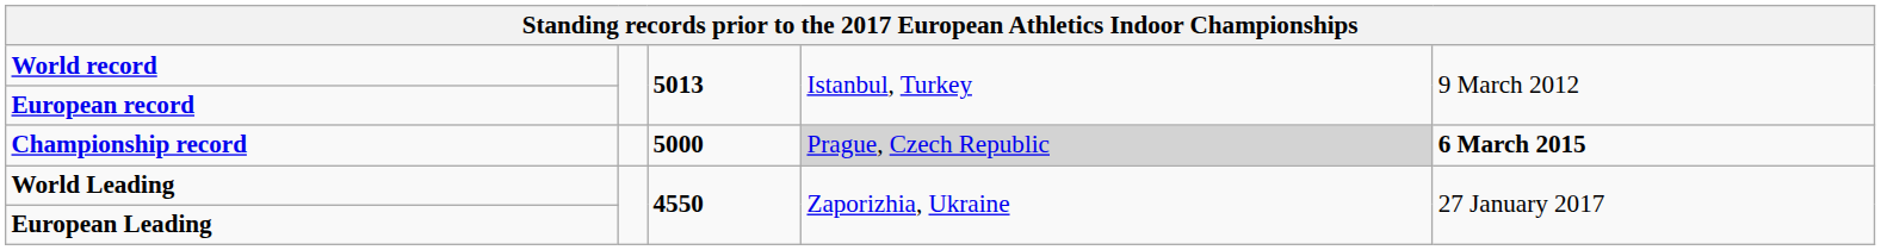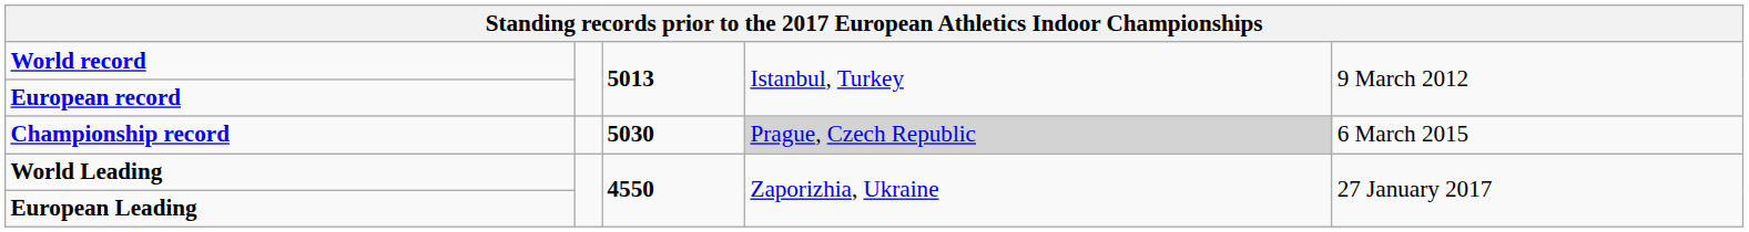 <table class="wikitable" width=75%>
 <tr>
 <th colspan="5">Standing records prior to the 2017 European Athletics Indoor Championships</th>
 </tr>
 <tr>
 <td><strong><a href='#'>World record</a></strong></td>
 <td rowspan=2></td>
 <td rowspan=2><strong>5013</strong></td>
 <td rowspan=2><a href='#'>Istanbul</a>, <a href='#'>Turkey</a></td>
 <td rowspan=2>9 March 2012</td>
 </tr>
 <tr>
 <td><strong><a href='#'>European record</a></strong></td>
 </tr>
 <tr>
 <td><strong><a href='#'>Championship record</a></strong></td>
 <td></td>
-<td><strong>5000</strong></td>
+<td><strong>5030</strong></td>
 <td style="background: lightgrey;"><a href='#'>Prague</a>, <a href='#'>Czech Republic</a></td>
-<td><strong>6 March 2015</strong></td>
+<td>6 March 2015</td>
 </tr>
 <tr>
 <td><strong>World Leading</strong></td>
 <td rowspan=2></td>
 <td rowspan=2><strong>4550</strong></td>
 <td rowspan=2><a href='#'>Zaporizhia</a>, <a href='#'>Ukraine</a></td>
 <td rowspan=2>27 January 2017</td>
 </tr>
 <tr>
 <td><strong>European Leading</strong></td>
 </tr>
 </table>
